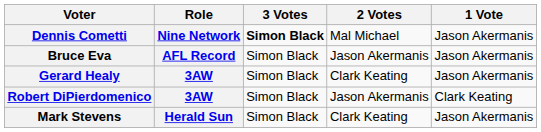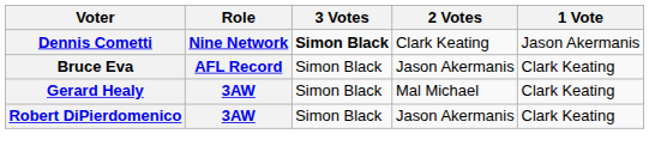 <table class="wikitable">
 <tr>
 <th>Voter</th>
 <th>Role</th>
 <th>3 Votes</th>
 <th>2 Votes</th>
 <th>1 Vote</th>
 </tr>
 <tr>
 <th><a href='#'>Dennis Cometti</a></th>
 <th><a href='#'>Nine Network</a></th>
 <td><strong>Simon Black</strong></td>
-<td>Mal Michael</td>
+<td>Clark Keating</td>
 <td>Jason Akermanis</td>
 </tr>
 <tr>
 <th>Bruce Eva</th>
 <th><a href='#'>AFL Record</a></th>
 <td>Simon Black</td>
 <td>Jason Akermanis</td>
-<td>Jason Akermanis</td>
+<td>Clark Keating</td>
 </tr>
 <tr>
 <th><a href='#'>Gerard Healy</a></th>
 <th><a href='#'>3AW</a></th>
 <td>Simon Black</td>
+<td>Mal Michael</td>
 <td>Clark Keating</td>
-<td>Jason Akermanis</td>
 </tr>
 <tr>
 <th><a href='#'>Robert DiPierdomenico</a></th>
 <th><a href='#'>3AW</a></th>
 <td>Simon Black</td>
 <td>Jason Akermanis</td>
 <td>Clark Keating</td>
 </tr>
-<tr>
-<th>Mark Stevens</th>
-<th><a href='#'>Herald Sun</a></th>
-<td>Simon Black</td>
-<td>Clark Keating</td>
-<td>Jason Akermanis</td>
-</tr>
 </table>
